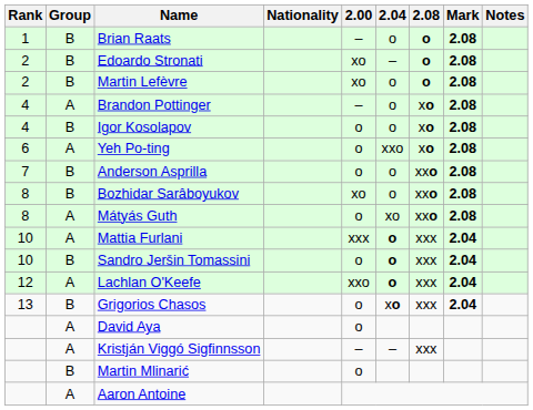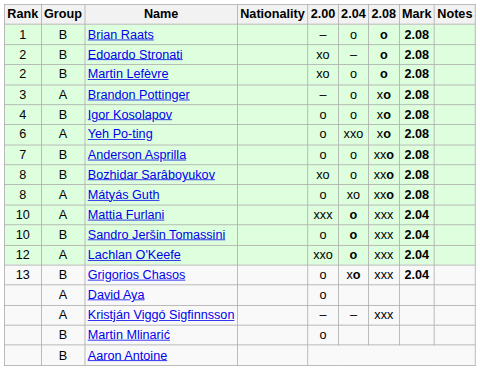 <table class="wikitable sortable" style="text-align:center">
 <tr>
 <th>Rank</th>
 <th>Group</th>
 <th>Name</th>
 <th>Nationality</th>
 <th>2.00</th>
 <th>2.04</th>
 <th>2.08</th>
 <th>Mark</th>
 <th>Notes</th>
 </tr>
 <tr bgcolor=ddffdd>
 <td>1</td>
 <td>B</td>
 <td align="left"><a href='#'>Brian Raats</a></td>
 <td align="left"></td>
 <td>–</td>
 <td>o</td>
 <td><strong>o</strong></td>
 <td><strong>2.08</strong></td>
 <td></td>
 </tr>
 <tr bgcolor="ddffdd">
 <td>2</td>
 <td>B</td>
 <td align="left"><a href='#'>Edoardo Stronati</a></td>
 <td align="left"></td>
 <td>xo</td>
 <td>–</td>
 <td><strong>o</strong></td>
 <td><strong>2.08</strong></td>
 <td></td>
 </tr>
 <tr bgcolor="ddffdd">
 <td>2</td>
 <td>B</td>
 <td align="left"><a href='#'>Martin Lefèvre</a></td>
 <td align="left"></td>
 <td>xo</td>
 <td>o</td>
 <td><strong>o</strong></td>
 <td><strong>2.08</strong></td>
 <td></td>
 </tr>
 <tr bgcolor="ddffdd">
-<td>4</td>
+<td>3</td>
 <td>A</td>
 <td align="left"><a href='#'>Brandon Pottinger</a></td>
 <td align="left"></td>
 <td>–</td>
 <td>o</td>
 <td>x<strong>o</strong></td>
 <td><strong>2.08</strong></td>
 <td></td>
 </tr>
 <tr bgcolor="ddffdd">
 <td>4</td>
 <td>B</td>
 <td align="left"><a href='#'>Igor Kosolapov</a></td>
 <td align="left"></td>
 <td>o</td>
 <td>o</td>
 <td>x<strong>o</strong></td>
 <td><strong>2.08</strong></td>
 <td></td>
 </tr>
 <tr bgcolor="ddffdd">
 <td>6</td>
 <td>A</td>
 <td align="left"><a href='#'>Yeh Po-ting</a></td>
 <td align="left"></td>
 <td>o</td>
 <td>xxo</td>
 <td>x<strong>o</strong></td>
 <td><strong>2.08</strong></td>
 <td></td>
 </tr>
 <tr bgcolor="ddffdd">
 <td>7</td>
 <td>B</td>
 <td align="left"><a href='#'>Anderson Asprilla</a></td>
 <td align="left"></td>
 <td>o</td>
 <td>o</td>
 <td>xx<strong>o</strong></td>
 <td><strong>2.08</strong></td>
 <td></td>
 </tr>
 <tr bgcolor="ddffdd">
 <td>8</td>
 <td>B</td>
 <td align="left"><a href='#'>Bozhidar Sarâboyukov</a></td>
 <td align="left"></td>
 <td>xo</td>
 <td>o</td>
 <td>xx<strong>o</strong></td>
 <td><strong>2.08</strong></td>
 <td></td>
 </tr>
 <tr bgcolor="ddffdd">
 <td>8</td>
 <td>A</td>
 <td align="left"><a href='#'>Mátyás Guth</a></td>
 <td align="left"></td>
 <td>o</td>
 <td>xo</td>
 <td>xx<strong>o</strong></td>
 <td><strong>2.08</strong></td>
 <td></td>
 </tr>
 <tr bgcolor="ddffdd">
 <td>10</td>
 <td>A</td>
 <td align="left"><a href='#'>Mattia Furlani</a></td>
 <td align="left"></td>
 <td>xxx</td>
 <td><strong>o</strong></td>
 <td>xxx</td>
 <td><strong>2.04</strong></td>
 <td></td>
 </tr>
 <tr bgcolor="ddffdd">
 <td>10</td>
 <td>B</td>
 <td align="left"><a href='#'>Sandro Jeršin Tomassini</a></td>
 <td align="left"></td>
 <td>o</td>
 <td><strong>o</strong></td>
 <td>xxx</td>
 <td><strong>2.04</strong></td>
 <td></td>
 </tr>
 <tr bgcolor="ddffdd">
 <td>12</td>
 <td>A</td>
 <td align="left"><a href='#'>Lachlan O'Keefe</a></td>
 <td align="left"></td>
 <td>xxo</td>
 <td><strong>o</strong></td>
 <td>xxx</td>
 <td><strong>2.04</strong></td>
 <td></td>
 </tr>
 <tr>
 <td>13</td>
 <td>B</td>
 <td align="left"><a href='#'>Grigorios Chasos</a></td>
 <td align="left"></td>
 <td>o</td>
 <td>x<strong>o</strong></td>
 <td>xxx</td>
 <td><strong>2.04</strong></td>
 <td></td>
 </tr>
 <tr>
 <td></td>
 <td>A</td>
 <td align="left"><a href='#'>David Aya</a></td>
 <td align="left"></td>
 <td>o</td>
 <td></td>
 <td></td>
 <td></td>
 <td></td>
 </tr>
 <tr>
 <td></td>
 <td>A</td>
 <td align="left"><a href='#'>Kristján Viggó Sigfinnsson</a></td>
 <td align="left"></td>
 <td>–</td>
 <td>–</td>
 <td>xxx</td>
 <td></td>
 <td></td>
 </tr>
 <tr>
 <td></td>
 <td>B</td>
 <td align="left"><a href='#'>Martin Mlinarić</a></td>
 <td align="left"></td>
 <td>o</td>
 <td></td>
 <td></td>
 <td></td>
 <td></td>
 </tr>
 <tr>
 <td></td>
-<td>A</td>
+<td>B</td>
 <td align="left"><a href='#'>Aaron Antoine</a></td>
 <td align="left"></td>
 <td colspan=5></td>
 </tr>
 </table>
